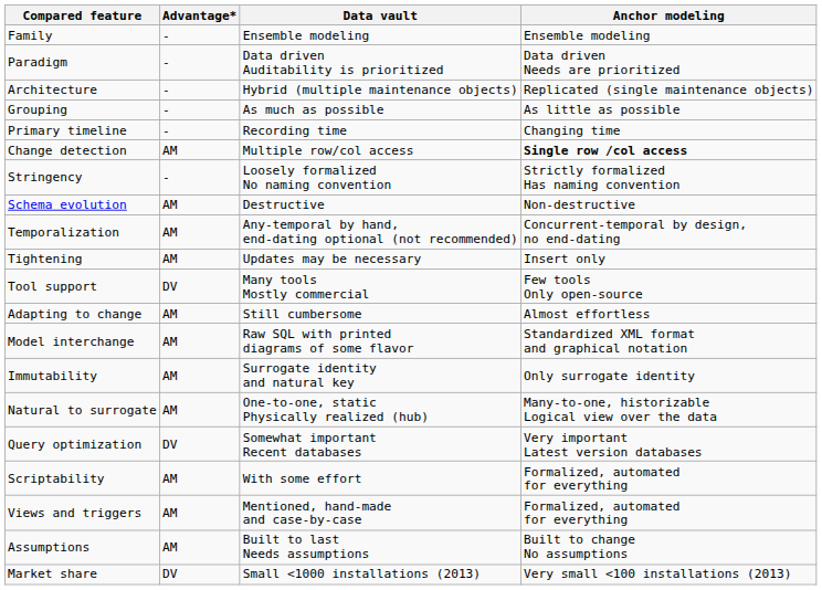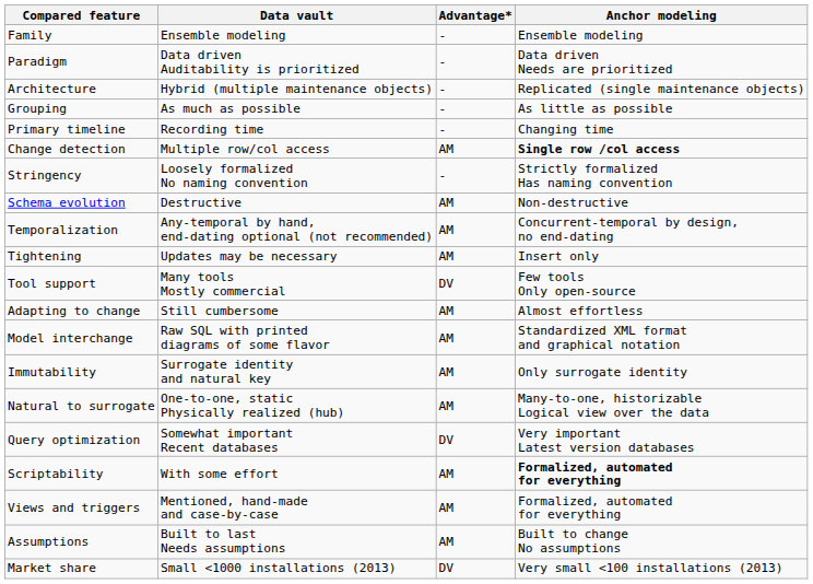 <table class="wikitable sortable">
 <tr>
 <th>Compared feature</th>
+<th>Data vault</th>
 <th>Advantage*</th>
-<th>Data vault</th>
 <th>Anchor modeling</th>
 </tr>
 <tr>
 <td>Family</td>
+<td>Ensemble modeling</td>
 <td>-</td>
-<td>Ensemble modeling</td>
 <td>Ensemble modeling</td>
 </tr>
 <tr>
 <td>Paradigm</td>
+<td>Data driven<br> Auditability is prioritized</td>
 <td>-</td>
-<td>Data driven<br> Auditability is prioritized</td>
 <td>Data driven<br> Needs are prioritized</td>
 </tr>
 <tr>
 <td>Architecture</td>
+<td>Hybrid (multiple maintenance objects)</td>
 <td>-</td>
-<td>Hybrid (multiple maintenance objects)</td>
 <td>Replicated (single maintenance objects)</td>
 </tr>
 <tr>
 <td>Grouping</td>
+<td>As much as possible</td>
 <td>-</td>
-<td>As much as possible</td>
 <td>As little as possible</td>
 </tr>
 <tr>
 <td>Primary timeline</td>
+<td>Recording time</td>
 <td>-</td>
-<td>Recording time</td>
 <td>Changing time</td>
 </tr>
 <tr>
 <td>Change detection</td>
+<td>Multiple row/col access</td>
 <td>AM</td>
-<td>Multiple row/col access</td>
 <td><strong>Single row /col access</strong></td>
 </tr>
 <tr>
 <td>Stringency</td>
+<td>Loosely formalized<br> No naming convention</td>
 <td>-</td>
-<td>Loosely formalized<br> No naming convention</td>
 <td>Strictly formalized<br> Has naming convention</td>
 </tr>
 <tr>
 <td><a href='#'>Schema evolution</a></td>
+<td>Destructive</td>
 <td>AM</td>
-<td>Destructive</td>
 <td>Non-destructive</td>
 </tr>
 <tr>
 <td>Temporalization</td>
+<td>Any-temporal by hand,<br> end-dating optional (not recommended)</td>
 <td>AM</td>
-<td>Any-temporal by hand,<br> end-dating optional (not recommended)</td>
 <td>Concurrent-temporal by design,<br> no end-dating</td>
 </tr>
 <tr>
 <td>Tightening</td>
+<td>Updates may be necessary</td>
 <td>AM</td>
-<td>Updates may be necessary</td>
 <td>Insert only</td>
 </tr>
 <tr>
 <td>Tool support</td>
+<td>Many tools<br> Mostly commercial</td>
 <td>DV</td>
-<td>Many tools<br> Mostly commercial</td>
 <td>Few tools<br> Only open-source</td>
 </tr>
 <tr>
 <td>Adapting to change</td>
+<td>Still cumbersome</td>
 <td>AM</td>
-<td>Still cumbersome</td>
 <td>Almost effortless</td>
 </tr>
 <tr>
 <td>Model interchange</td>
+<td>Raw SQL with printed<br> diagrams of some flavor</td>
 <td>AM</td>
-<td>Raw SQL with printed<br> diagrams of some flavor</td>
 <td>Standardized XML format<br> and graphical notation</td>
 </tr>
 <tr>
 <td>Immutability</td>
+<td>Surrogate identity<br> and natural key</td>
 <td>AM</td>
-<td>Surrogate identity<br> and natural key</td>
 <td>Only surrogate identity</td>
 </tr>
 <tr>
 <td>Natural to surrogate</td>
+<td>One-to-one, static<br> Physically realized (hub)</td>
 <td>AM</td>
-<td>One-to-one, static<br> Physically realized (hub)</td>
 <td>Many-to-one, historizable<br> Logical view over the data</td>
 </tr>
 <tr>
 <td>Query optimization</td>
+<td>Somewhat important<br> Recent databases</td>
 <td>DV</td>
-<td>Somewhat important<br> Recent databases</td>
 <td>Very important<br> Latest version databases</td>
 </tr>
 <tr>
 <td>Scriptability</td>
+<td>With some effort</td>
 <td>AM</td>
-<td>With some effort</td>
-<td>Formalized, automated<br> for everything</td>
+<td><strong>Formalized, automated<br> for everything</strong></td>
 </tr>
 <tr>
 <td>Views and triggers</td>
+<td>Mentioned, hand-made <br>and case-by-case</td>
 <td>AM</td>
-<td>Mentioned, hand-made <br>and case-by-case</td>
 <td>Formalized, automated<br> for everything</td>
 </tr>
 <tr>
 <td>Assumptions</td>
+<td>Built to last<br> Needs assumptions</td>
 <td>AM</td>
-<td>Built to last<br> Needs assumptions</td>
 <td>Built to change<br> No assumptions</td>
 </tr>
 <tr>
 <td>Market share</td>
+<td>Small <1000 installations (2013)</td>
 <td>DV</td>
-<td>Small <1000 installations (2013)</td>
 <td>Very small <100 installations (2013)</td>
 </tr>
 </table>
